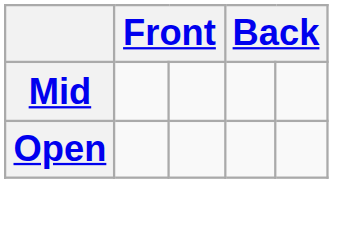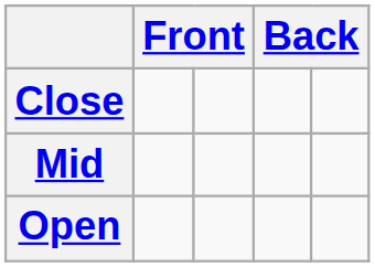 <table class="wikitable">
 <tr>
 <th></th>
 <th colspan=2 align="center"><a href='#'>Front</a></th>
 <th colspan=2 align="center"><a href='#'>Back</a></th>
+</tr>
+<tr>
+<th rowspan="1" align="center"><a href='#'>Close</a></th>
+<td align="center"> </td>
+<td align="center"> </td>
+<td align="center"> </td>
+<td align="center"> </td>
 </tr>
 <tr>
 <th rowspan="1" align="center"><a href='#'>Mid</a></th>
 <td align="center"> </td>
 <td align="center"> </td>
 <td align="center"> </td>
 <td align="center"> </td>
 </tr>
 <tr>
 <th rowspan="1" align="center"><a href='#'>Open</a></th>
 <td></td>
 <td></td>
 <td align="center"> </td>
 <td align="center"> </td>
 </tr>
 </table>
